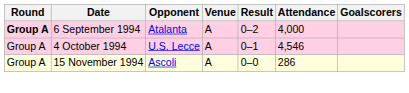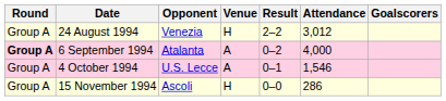 <table class="wikitable">
 <tr>
 <th>Round</th>
 <th>Date</th>
 <th>Opponent</th>
 <th>Venue</th>
 <th>Result</th>
 <th>Attendance</th>
 <th>Goalscorers</th>
+</tr>
+<tr style="background:#ffd;">
+<td>Group A</td>
+<td>24 August 1994</td>
+<td><a href='#'>Venezia</a></td>
+<td>H</td>
+<td>2–2</td>
+<td>3,012</td>
+<td></td>
 </tr>
 <tr style="background:#ffd0e3;">
 <td><strong>Group A</strong></td>
 <td>6 September 1994</td>
 <td><a href='#'>Atalanta</a></td>
 <td>A</td>
 <td>0–2</td>
 <td>4,000</td>
 <td></td>
 </tr>
 <tr style="background:#ffd0e3;">
 <td>Group A</td>
 <td>4 October 1994</td>
 <td><a href='#'>U.S. Lecce</a></td>
 <td>A</td>
 <td>0–1</td>
-<td>4,546</td>
+<td>1,546</td>
 <td></td>
 </tr>
 <tr style="background:#ffd;">
 <td>Group A</td>
 <td>15 November 1994</td>
 <td><a href='#'>Ascoli</a></td>
-<td>A</td>
+<td>H</td>
 <td>0–0</td>
 <td>286</td>
 <td></td>
 </tr>
 </table>
